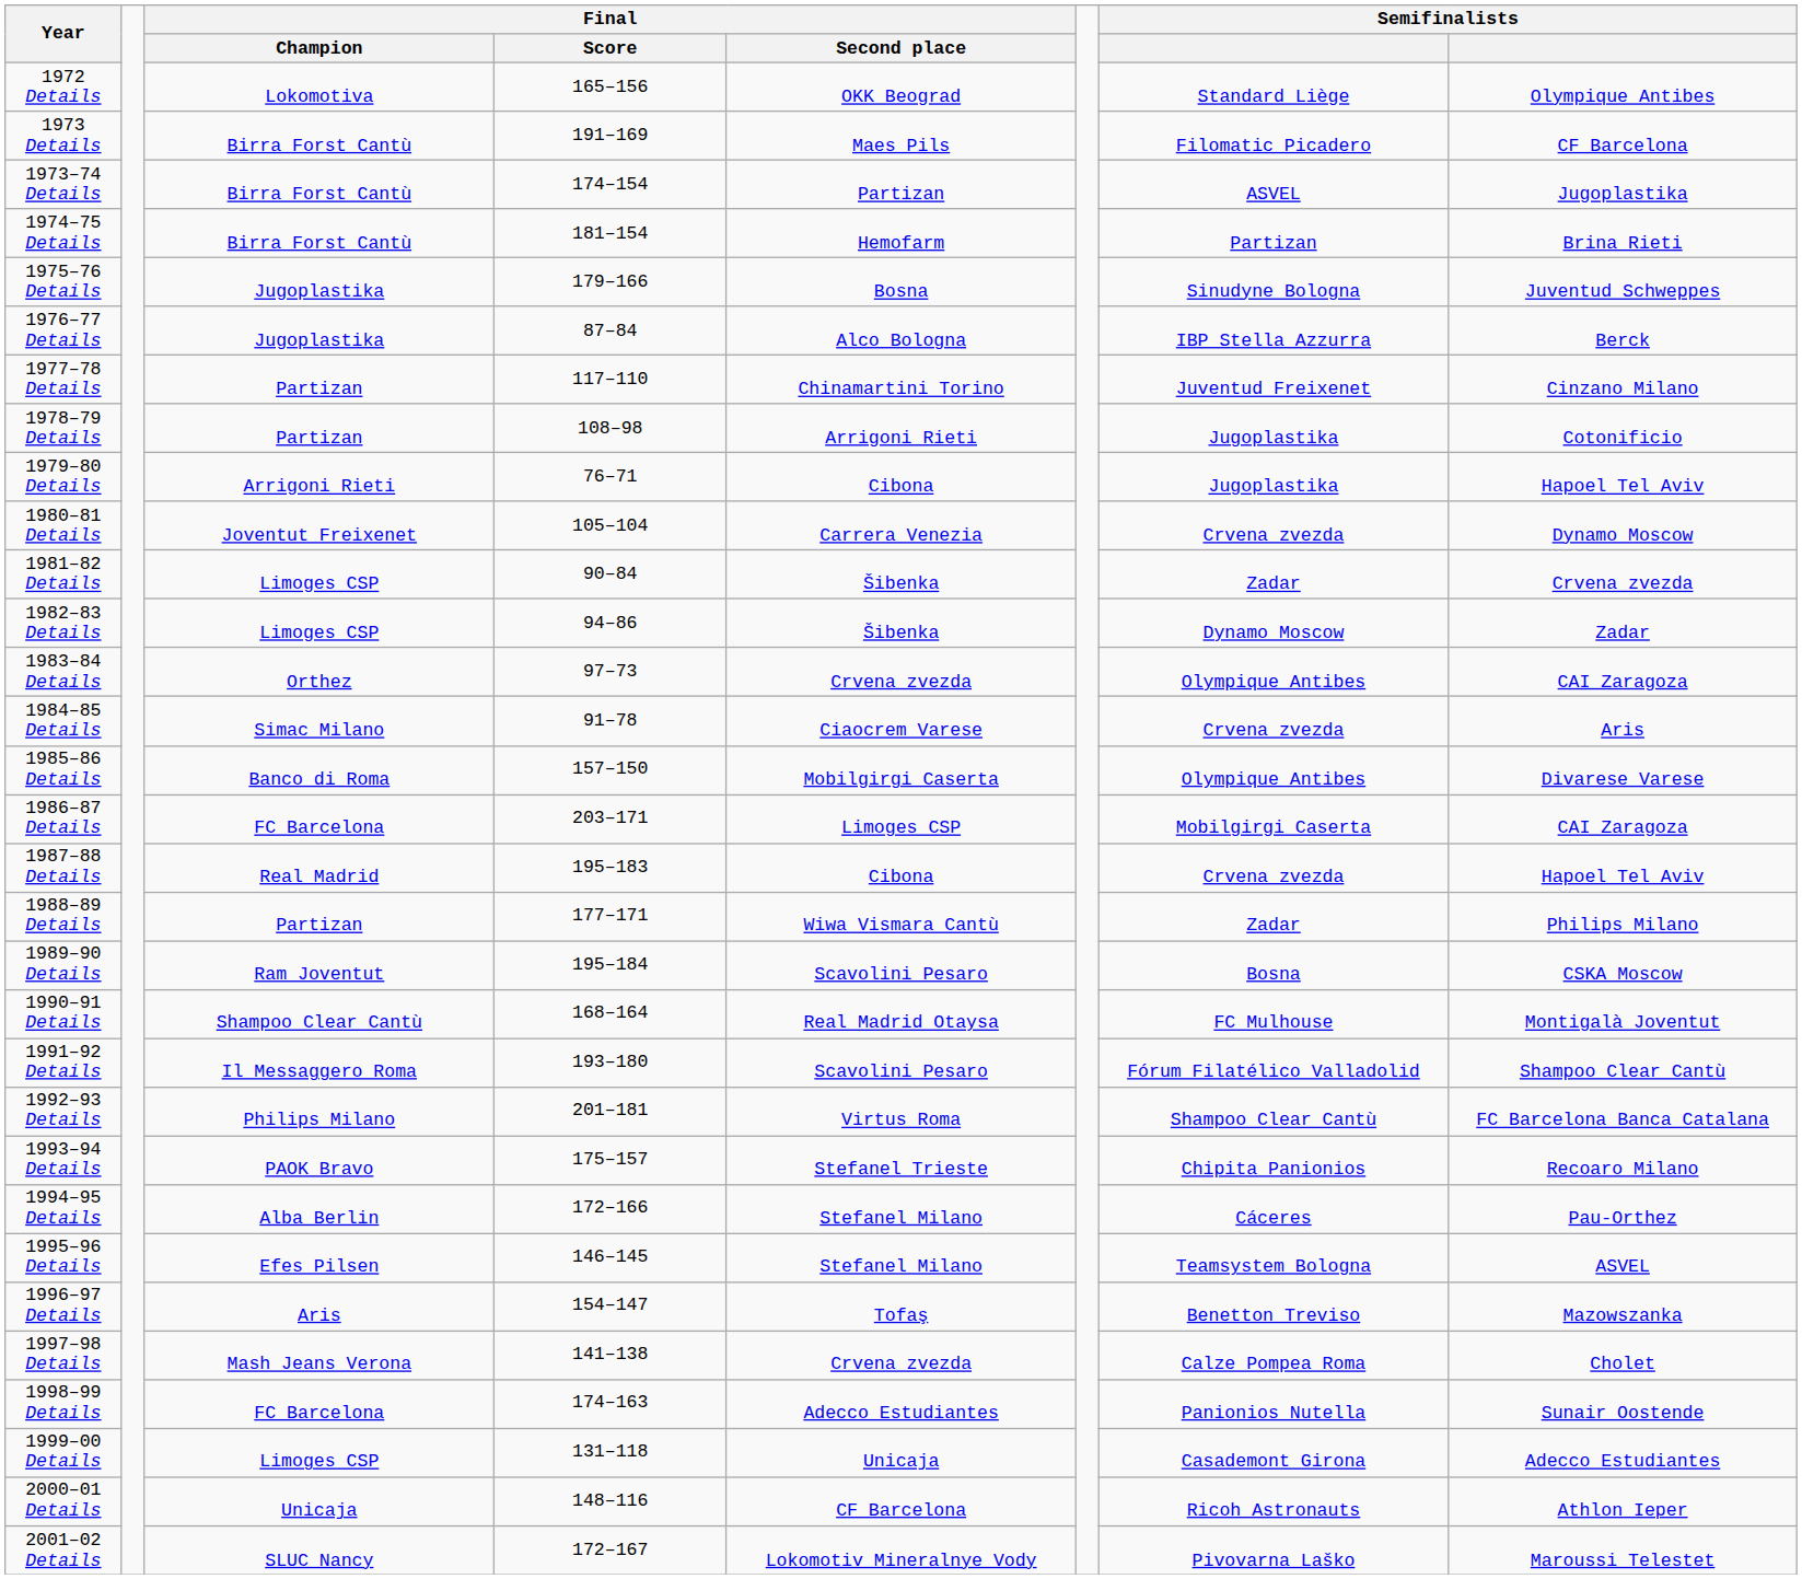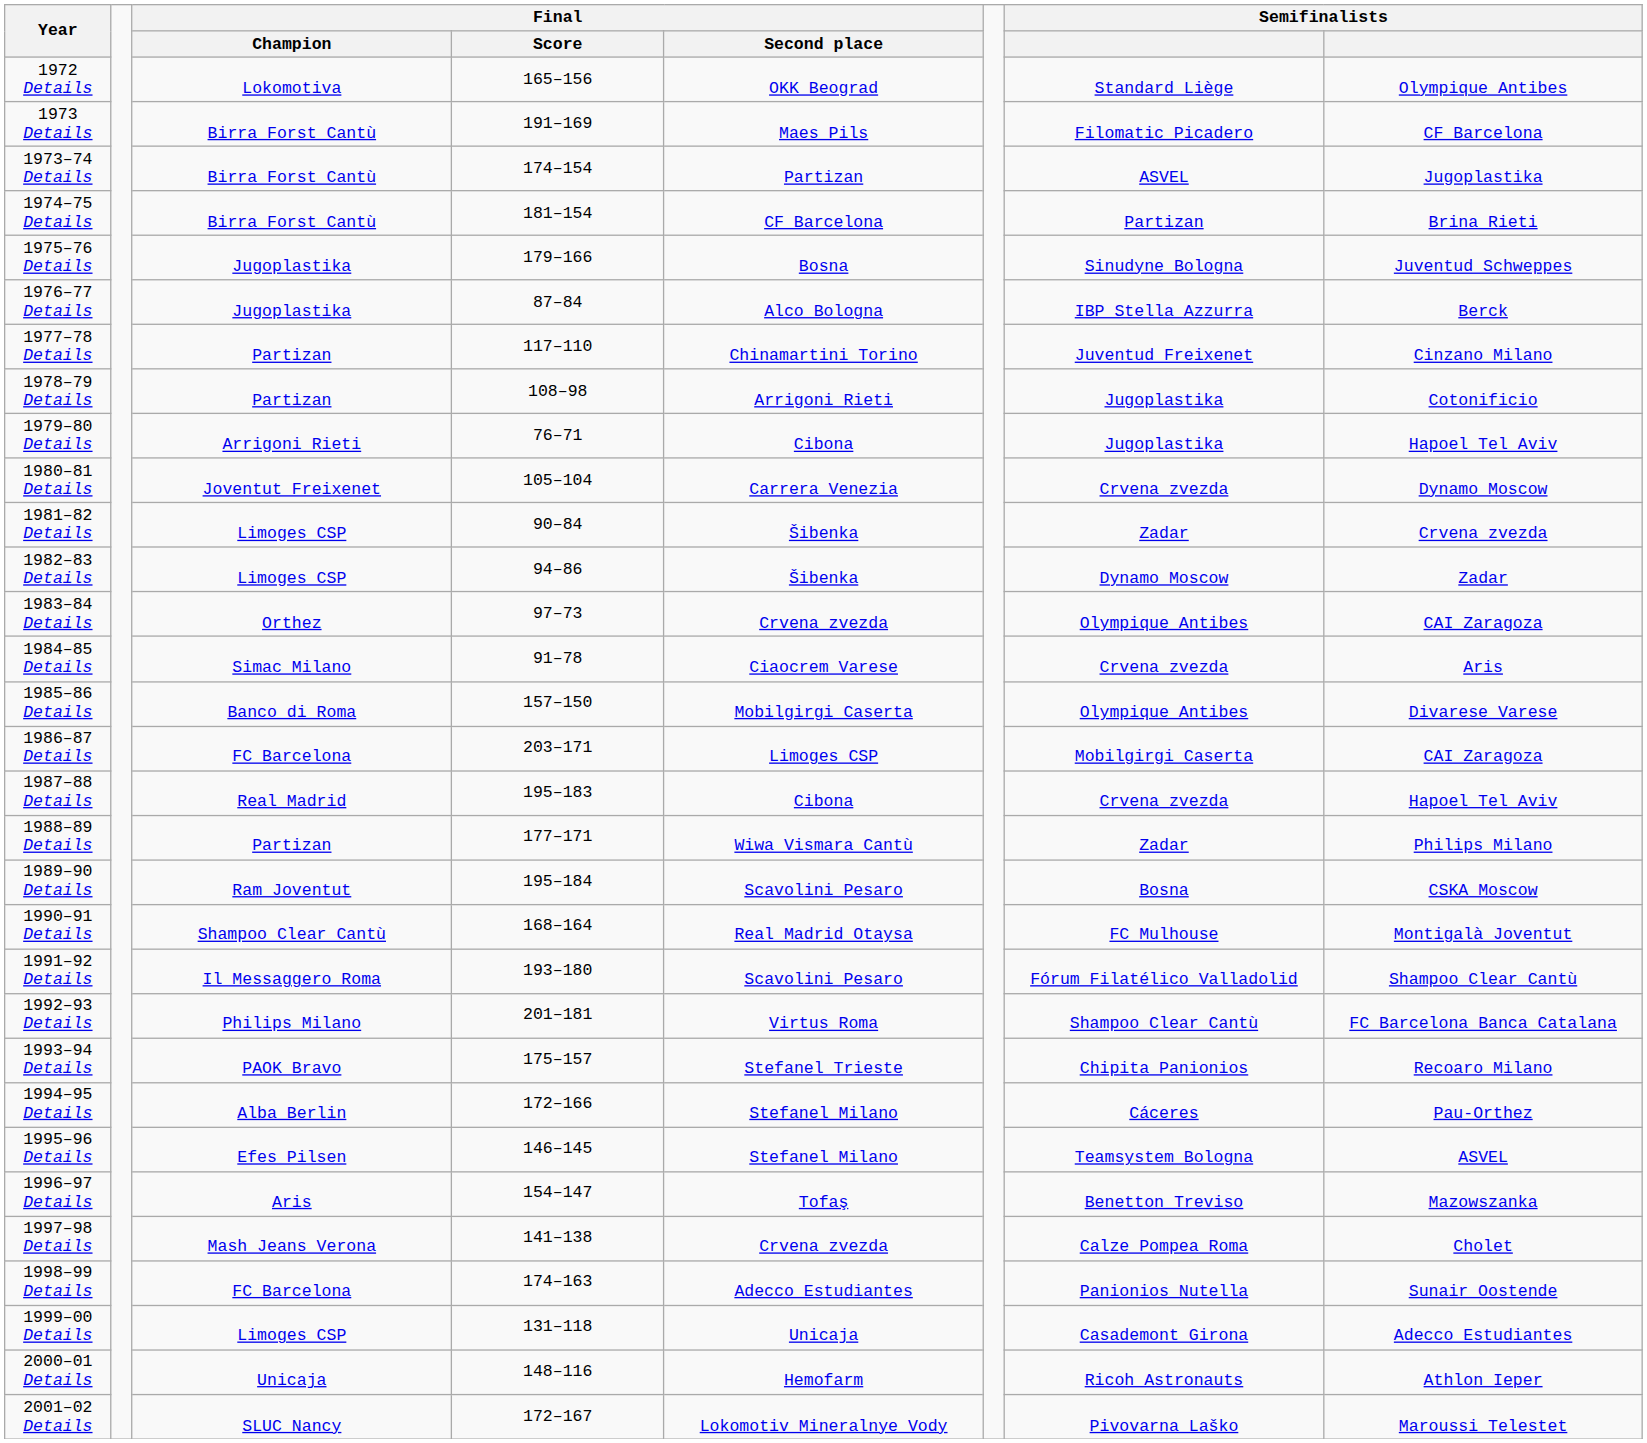 <table class="wikitable" style="font-size: 97%; text-align: center;">
 <tr>
 <th rowspan="2" style="width:5%;">Year</th>
 <td style="width:1%;" rowspan="33"></td>
 <th colspan=3>Final</th>
 <td style="width:1%;" rowspan="33"></td>
 <th colspan=2>Semifinalists</th>
 </tr>
 <tr>
 <th width=15%>Champion</th>
 <th width=10%>Score</th>
 <th width=15%>Second place</th>
 <th width=15%></th>
 <th width=15%></th>
 </tr>
 <tr>
 <td>1972<br><em><a href='#'>Details</a></em></td>
 <td> <br> <a href='#'>Lokomotiva</a></td>
 <td>165–156<br></td>
 <td> <br> <a href='#'>OKK Beograd</a></td>
 <td> <br> <a href='#'>Standard Liège</a></td>
 <td> <br> <a href='#'>Olympique Antibes</a></td>
 </tr>
 <tr>
 <td>1973<br><em><a href='#'>Details</a></em></td>
 <td> <br> <a href='#'>Birra Forst Cantù</a></td>
 <td>191–169<br></td>
 <td> <br> <a href='#'>Maes Pils</a></td>
 <td> <br> <a href='#'>Filomatic Picadero</a></td>
 <td> <br> <a href='#'>CF Barcelona</a></td>
 </tr>
 <tr>
 <td>1973–74<br><em><a href='#'>Details</a></em></td>
 <td> <br> <a href='#'>Birra Forst Cantù</a></td>
 <td>174–154<br></td>
 <td> <br> <a href='#'>Partizan</a></td>
 <td> <br> <a href='#'>ASVEL</a></td>
 <td> <br> <a href='#'>Jugoplastika</a></td>
 </tr>
 <tr>
 <td>1974–75<br><em><a href='#'>Details</a></em></td>
 <td> <br> <a href='#'>Birra Forst Cantù</a></td>
 <td>181–154<br></td>
-<td> <br> <a href='#'>Hemofarm</a></td>
+<td> <br> <a href='#'>CF Barcelona</a></td>
 <td> <br> <a href='#'>Partizan</a></td>
 <td> <br> <a href='#'>Brina Rieti</a></td>
 </tr>
 <tr>
 <td>1975–76<br><em><a href='#'>Details</a></em></td>
 <td> <br> <a href='#'>Jugoplastika</a></td>
 <td>179–166<br></td>
 <td> <br> <a href='#'>Bosna</a></td>
 <td> <br> <a href='#'>Sinudyne Bologna</a></td>
 <td> <br> <a href='#'>Juventud Schweppes</a></td>
 </tr>
 <tr>
 <td>1976–77<br><em><a href='#'>Details</a></em></td>
 <td> <br> <a href='#'>Jugoplastika</a></td>
 <td>87–84</td>
 <td> <br> <a href='#'>Alco Bologna</a></td>
 <td> <br> <a href='#'>IBP Stella Azzurra</a></td>
 <td> <br> <a href='#'>Berck</a></td>
 </tr>
 <tr>
 <td>1977–78<br><em><a href='#'>Details</a></em></td>
 <td> <br> <a href='#'>Partizan</a></td>
 <td>117–110</td>
 <td> <br> <a href='#'>Chinamartini Torino</a></td>
 <td> <br> <a href='#'>Juventud Freixenet</a></td>
 <td> <br> <a href='#'>Cinzano Milano</a></td>
 </tr>
 <tr>
 <td>1978–79<br><em><a href='#'>Details</a></em></td>
 <td> <br> <a href='#'>Partizan</a></td>
 <td>108–98</td>
 <td> <br> <a href='#'>Arrigoni Rieti</a></td>
 <td> <br> <a href='#'>Jugoplastika</a></td>
 <td> <br> <a href='#'>Cotonificio</a></td>
 </tr>
 <tr>
 <td>1979–80<br><em><a href='#'>Details</a></em></td>
 <td> <br> <a href='#'>Arrigoni Rieti</a></td>
 <td>76–71</td>
 <td> <br> <a href='#'>Cibona</a></td>
 <td> <br> <a href='#'>Jugoplastika</a></td>
 <td> <br> <a href='#'>Hapoel Tel Aviv</a></td>
 </tr>
 <tr>
 <td>1980–81<br><em><a href='#'>Details</a></em></td>
 <td> <br> <a href='#'>Joventut Freixenet</a></td>
 <td>105–104</td>
 <td> <br> <a href='#'>Carrera Venezia</a></td>
 <td> <br> <a href='#'>Crvena zvezda</a></td>
 <td> <br> <a href='#'>Dynamo Moscow</a></td>
 </tr>
 <tr>
 <td>1981–82<br><em><a href='#'>Details</a></em></td>
 <td> <br> <a href='#'>Limoges CSP</a></td>
 <td>90–84</td>
 <td> <br> <a href='#'>Šibenka</a></td>
 <td> <br> <a href='#'>Zadar</a></td>
 <td> <br> <a href='#'>Crvena zvezda</a></td>
 </tr>
 <tr>
 <td>1982–83<br><em><a href='#'>Details</a></em></td>
 <td> <br> <a href='#'>Limoges CSP</a></td>
 <td>94–86</td>
 <td> <br> <a href='#'>Šibenka</a></td>
 <td> <br> <a href='#'>Dynamo Moscow</a></td>
 <td> <br> <a href='#'>Zadar</a></td>
 </tr>
 <tr>
 <td>1983–84<br><em><a href='#'>Details</a></em></td>
 <td> <br> <a href='#'>Orthez</a></td>
 <td>97–73</td>
 <td> <br> <a href='#'>Crvena zvezda</a></td>
 <td> <br> <a href='#'>Olympique Antibes</a></td>
 <td> <br> <a href='#'>CAI Zaragoza</a></td>
 </tr>
 <tr>
 <td>1984–85<br><em><a href='#'>Details</a></em></td>
 <td> <br> <a href='#'>Simac Milano</a></td>
 <td>91–78</td>
 <td> <br> <a href='#'>Ciaocrem Varese</a></td>
 <td> <br> <a href='#'>Crvena zvezda</a></td>
 <td> <br> <a href='#'>Aris</a></td>
 </tr>
 <tr>
 <td>1985–86<br><em><a href='#'>Details</a></em></td>
 <td> <br> <a href='#'>Banco di Roma</a></td>
 <td>157–150<br></td>
 <td> <br> <a href='#'>Mobilgirgi Caserta</a></td>
 <td> <br> <a href='#'>Olympique Antibes</a></td>
 <td> <br> <a href='#'>Divarese Varese</a></td>
 </tr>
 <tr>
 <td>1986–87<br><em><a href='#'>Details</a></em></td>
 <td> <br> <a href='#'>FC Barcelona</a></td>
 <td>203–171<br></td>
 <td> <br> <a href='#'>Limoges CSP</a></td>
 <td> <br> <a href='#'>Mobilgirgi Caserta</a></td>
 <td> <br> <a href='#'>CAI Zaragoza</a></td>
 </tr>
 <tr>
 <td>1987–88<br><em><a href='#'>Details</a></em></td>
 <td> <br> <a href='#'>Real Madrid</a></td>
 <td>195–183<br></td>
 <td> <br> <a href='#'>Cibona</a></td>
 <td> <br> <a href='#'>Crvena zvezda</a></td>
 <td> <br> <a href='#'>Hapoel Tel Aviv</a></td>
 </tr>
 <tr>
 <td>1988–89<br><em><a href='#'>Details</a></em></td>
 <td> <br> <a href='#'>Partizan</a></td>
 <td>177–171<br></td>
 <td> <br> <a href='#'>Wiwa Vismara Cantù</a></td>
 <td> <br> <a href='#'>Zadar</a></td>
 <td> <br> <a href='#'>Philips Milano</a></td>
 </tr>
 <tr>
 <td>1989–90<br><em><a href='#'>Details</a></em></td>
 <td> <br> <a href='#'>Ram Joventut</a></td>
 <td>195–184<br></td>
 <td> <br> <a href='#'>Scavolini Pesaro</a></td>
 <td> <br> <a href='#'>Bosna</a></td>
 <td> <br> <a href='#'>CSKA Moscow</a></td>
 </tr>
 <tr>
 <td>1990–91<br><em><a href='#'>Details</a></em></td>
 <td> <br> <a href='#'>Shampoo Clear Cantù</a></td>
 <td>168–164<br></td>
 <td> <br> <a href='#'>Real Madrid Otaysa</a></td>
 <td> <br> <a href='#'>FC Mulhouse</a></td>
 <td> <br> <a href='#'>Montigalà Joventut</a></td>
 </tr>
 <tr>
 <td>1991–92<br><em><a href='#'>Details</a></em></td>
 <td> <br> <a href='#'>Il Messaggero Roma</a></td>
 <td>193–180<br></td>
 <td> <br> <a href='#'>Scavolini Pesaro</a></td>
 <td> <br> <a href='#'>Fórum Filatélico Valladolid</a></td>
 <td> <br> <a href='#'>Shampoo Clear Cantù</a></td>
 </tr>
 <tr>
 <td>1992–93<br><em><a href='#'>Details</a></em></td>
 <td> <br> <a href='#'>Philips Milano</a></td>
 <td>201–181<br></td>
 <td> <br> <a href='#'>Virtus Roma</a></td>
 <td> <br> <a href='#'>Shampoo Clear Cantù</a></td>
 <td> <br> <a href='#'>FC Barcelona Banca Catalana</a></td>
 </tr>
 <tr>
 <td>1993–94<br><em><a href='#'>Details</a></em></td>
 <td> <br> <a href='#'>PAOK Bravo</a></td>
 <td>175–157<br></td>
 <td> <br> <a href='#'>Stefanel Trieste</a></td>
 <td> <br> <a href='#'>Chipita Panionios</a></td>
 <td> <br> <a href='#'>Recoaro Milano</a></td>
 </tr>
 <tr>
 <td>1994–95<br><em><a href='#'>Details</a></em></td>
 <td> <br> <a href='#'>Alba Berlin</a></td>
 <td>172–166<br></td>
 <td> <br> <a href='#'>Stefanel Milano</a></td>
 <td> <br> <a href='#'>Cáceres</a></td>
 <td> <br> <a href='#'>Pau-Orthez</a></td>
 </tr>
 <tr>
 <td>1995–96<br><em><a href='#'>Details</a></em></td>
 <td> <br> <a href='#'>Efes Pilsen</a></td>
 <td>146–145<br></td>
 <td> <br> <a href='#'>Stefanel Milano</a></td>
 <td> <br> <a href='#'>Teamsystem Bologna</a></td>
 <td> <br> <a href='#'>ASVEL</a></td>
 </tr>
 <tr>
 <td>1996–97<br><em><a href='#'>Details</a></em></td>
 <td> <br> <a href='#'>Aris</a></td>
 <td>154–147<br></td>
 <td> <br> <a href='#'>Tofaş</a></td>
 <td> <br> <a href='#'>Benetton Treviso</a></td>
 <td> <br> <a href='#'>Mazowszanka</a></td>
 </tr>
 <tr>
 <td>1997–98<br><em><a href='#'>Details</a></em></td>
 <td> <br> <a href='#'>Mash Jeans Verona</a></td>
 <td>141–138<br></td>
 <td> <br> <a href='#'>Crvena zvezda</a></td>
 <td> <br> <a href='#'>Calze Pompea Roma</a></td>
 <td> <br> <a href='#'>Cholet</a></td>
 </tr>
 <tr>
 <td>1998–99<br><em><a href='#'>Details</a></em></td>
 <td> <br> <a href='#'>FC Barcelona</a></td>
 <td>174–163<br></td>
 <td> <br> <a href='#'>Adecco Estudiantes</a></td>
 <td> <br> <a href='#'>Panionios Nutella</a></td>
 <td> <br> <a href='#'>Sunair Oostende</a></td>
 </tr>
 <tr>
 <td>1999–00<br><em><a href='#'>Details</a></em></td>
 <td> <br> <a href='#'>Limoges CSP</a></td>
 <td>131–118<br></td>
 <td> <br> <a href='#'>Unicaja</a></td>
 <td> <br> <a href='#'>Casademont Girona</a></td>
 <td> <br> <a href='#'>Adecco Estudiantes</a></td>
 </tr>
 <tr>
 <td>2000–01<br><em><a href='#'>Details</a></em></td>
 <td> <br> <a href='#'>Unicaja</a></td>
 <td>148–116<br></td>
-<td> <br> <a href='#'>CF Barcelona</a></td>
+<td> <br> <a href='#'>Hemofarm</a></td>
 <td> <br> <a href='#'>Ricoh Astronauts</a></td>
 <td> <br> <a href='#'>Athlon Ieper</a></td>
 </tr>
 <tr>
 <td>2001–02<br><em><a href='#'>Details</a></em></td>
 <td> <br> <a href='#'>SLUC Nancy</a></td>
 <td>172–167<br></td>
 <td> <br> <a href='#'>Lokomotiv Mineralnye Vody</a></td>
 <td> <br> <a href='#'>Pivovarna Laško</a></td>
 <td> <br> <a href='#'>Maroussi Telestet</a></td>
 </tr>
 </table>
